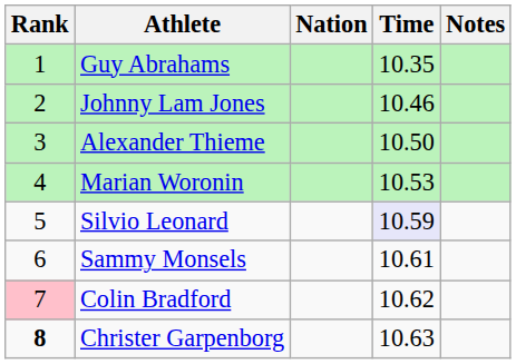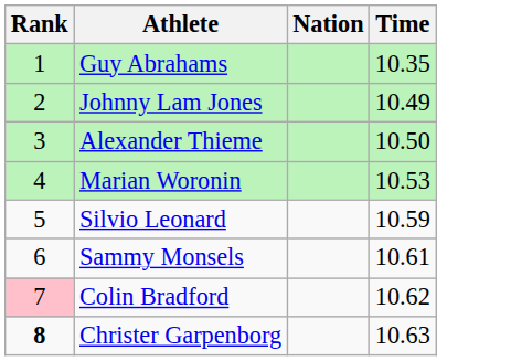 <table class="wikitable sortable" style="text-align:center">
 <tr>
 <th>Rank</th>
 <th>Athlete</th>
 <th>Nation</th>
 <th>Time</th>
-<th>Notes</th>
 </tr>
 <tr style="background:#bbf3bb;">
 <td>1</td>
 <td align=left><a href='#'>Guy Abrahams</a></td>
 <td align=left></td>
 <td>10.35</td>
-<td></td>
 </tr>
 <tr style="background:#bbf3bb;">
 <td>2</td>
 <td align=left><a href='#'>Johnny Lam Jones</a></td>
 <td align=left></td>
-<td>10.46</td>
-<td></td>
+<td>10.49</td>
 </tr>
 <tr style="background:#bbf3bb;">
 <td>3</td>
 <td align=left><a href='#'>Alexander Thieme</a></td>
 <td align=left></td>
 <td>10.50</td>
-<td></td>
 </tr>
 <tr style="background:#bbf3bb;">
 <td>4</td>
 <td align=left><a href='#'>Marian Woronin</a></td>
 <td align=left></td>
 <td>10.53</td>
-<td></td>
 </tr>
 <tr>
 <td>5</td>
 <td align=left><a href='#'>Silvio Leonard</a></td>
 <td align=left></td>
-<td style="background: lavender;">10.59</td>
-<td></td>
+<td>10.59</td>
 </tr>
 <tr>
 <td>6</td>
 <td align=left><a href='#'>Sammy Monsels</a></td>
 <td align=left></td>
 <td>10.61</td>
-<td></td>
 </tr>
 <tr>
 <td style="background: pink;">7</td>
 <td align=left><a href='#'>Colin Bradford</a></td>
 <td align=left></td>
 <td>10.62</td>
-<td></td>
 </tr>
 <tr>
 <td><strong>8</strong></td>
 <td align=left><a href='#'>Christer Garpenborg</a></td>
 <td align=left></td>
 <td>10.63</td>
-<td></td>
 </tr>
 </table>
